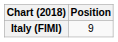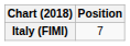 <table class="wikitable plainrowheaders" style="text-align:center;">
 <tr>
 <th>Chart (2018)</th>
 <th>Position</th>
 </tr>
 <tr>
 <th scope="row">Italy (FIMI)</th>
-<td>9</td>
+<td>7</td>
 </tr>
 </table>
